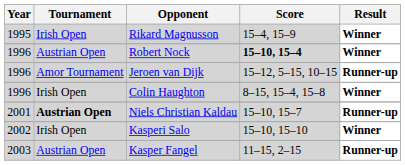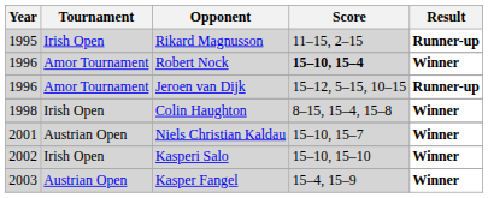 <table class="sortable wikitable" style="font-size: 90%;">
 <tr>
 <th>Year</th>
 <th>Tournament</th>
 <th>Opponent</th>
 <th>Score</th>
 <th>Result</th>
 </tr>
 <tr style="background:#D5D5D5">
 <td align="center">1995</td>
 <td align="left"><a href='#'>Irish Open</a></td>
 <td align="left"> <a href='#'>Rikard Magnusson</a></td>
-<td align="left">15–4, 15–9</td>
-<td style="text-align:left; background: white"> <strong>Winner</strong></td>
+<td align="left">11–15, 2–15</td>
+<td style="text-align:left; background: white"> <strong>Runner-up</strong></td>
 </tr>
 <tr>
 </tr>
 <tr style="background:#D5D5D5">
 <td align="center">1996</td>
-<td align="left"><a href='#'>Austrian Open</a></td>
+<td align="left"><a href='#'>Amor Tournament</a></td>
 <td align="left"> <a href='#'>Robert Nock</a></td>
 <td align="left"><strong>15–10, 15–4</strong></td>
 <td style="text-align:left; background: white"> <strong>Winner</strong></td>
 </tr>
 <tr>
 </tr>
 <tr style="background:#D5D5D5">
 <td align="center">1996</td>
 <td align="left"><a href='#'>Amor Tournament</a></td>
 <td align="left"> <a href='#'>Jeroen van Dijk</a></td>
 <td align="left">15–12, 5–15, 10–15</td>
 <td style="text-align:left; background: white"> <strong>Runner-up</strong></td>
 </tr>
 <tr>
 </tr>
 <tr style="background:#D5D5D5">
-<td align="center">1996</td>
+<td align="center">1998</td>
 <td align="left">Irish Open</td>
 <td align="left"> <a href='#'>Colin Haughton</a></td>
 <td align="left">8–15, 15–4, 15–8</td>
 <td style="text-align:left; background: white"> <strong>Winner</strong></td>
 </tr>
 <tr>
 </tr>
 <tr style="background:#D5D5D5">
 <td align="center">2001</td>
-<td align="left"><strong>Austrian Open</strong></td>
+<td align="left">Austrian Open</td>
 <td align="left"> <a href='#'>Niels Christian Kaldau</a></td>
 <td align="left">15–10, 15–7</td>
-<td style="text-align:left; background: white"> <strong>Runner-up</strong></td>
+<td style="text-align:left; background: white"> <strong>Winner</strong></td>
 </tr>
 <tr>
 </tr>
 <tr style="background:#D5D5D5">
 <td align="center">2002</td>
 <td align="left">Irish Open</td>
 <td align="left"> <a href='#'>Kasperi Salo</a></td>
 <td align="left">15–10, 15–10</td>
 <td style="text-align:left; background: white"> <strong>Winner</strong></td>
 </tr>
 <tr>
 </tr>
 <tr style="background:#D5D5D5">
 <td align="center">2003</td>
 <td align="left"><a href='#'>Austrian Open</a></td>
 <td align="left"> <a href='#'>Kasper Fangel</a></td>
-<td align="left">11–15, 2–15</td>
-<td style="text-align:left; background: white"> <strong>Runner-up</strong></td>
+<td align="left">15–4, 15–9</td>
+<td style="text-align:left; background: white"> <strong>Winner</strong></td>
 </tr>
 </table>
